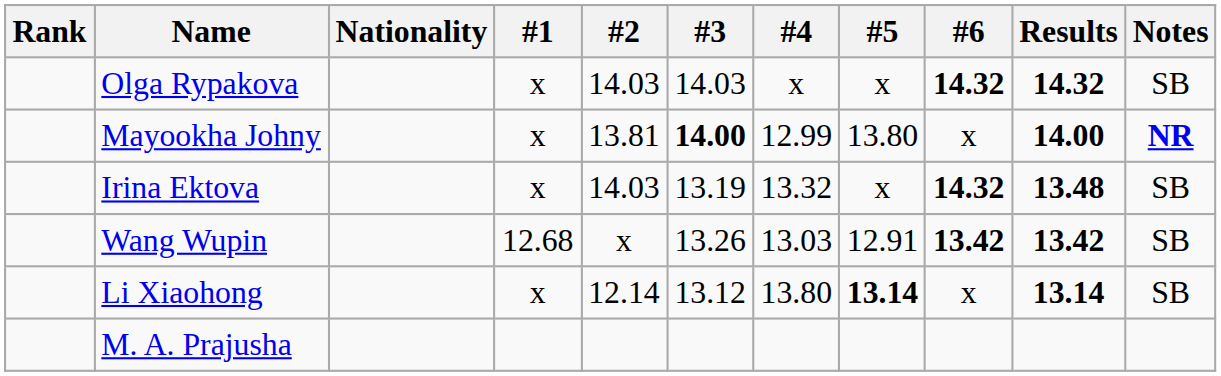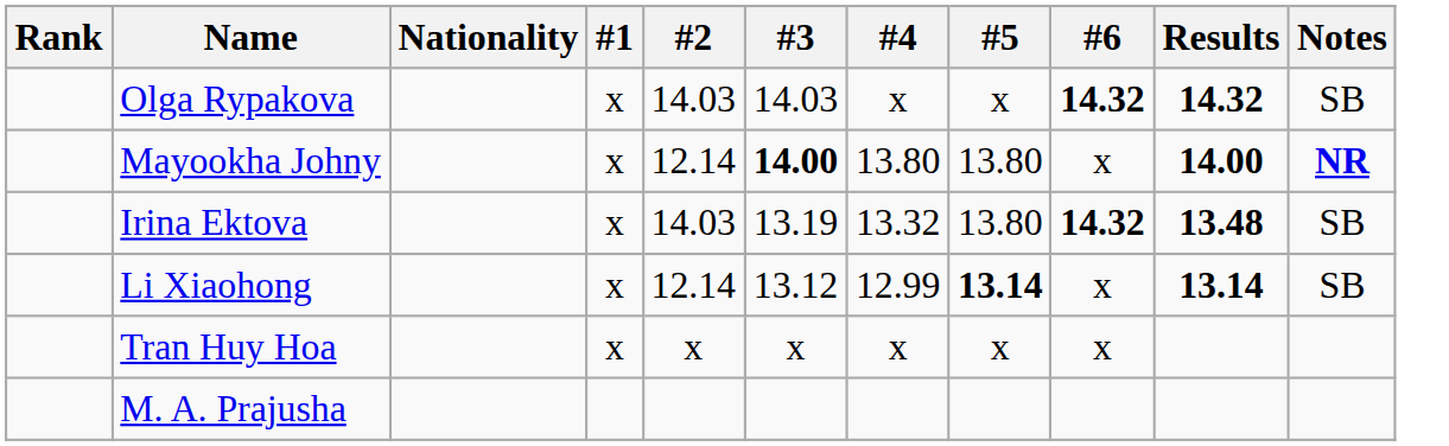 <table class="wikitable sortable" style="text-align:center;font-size:95%">
 <tr>
 <th>Rank</th>
 <th>Name</th>
 <th>Nationality</th>
 <th>#1</th>
 <th>#2</th>
 <th>#3</th>
 <th>#4</th>
 <th>#5</th>
 <th>#6</th>
 <th>Results</th>
 <th>Notes</th>
 </tr>
 <tr>
 <td></td>
 <td align=left><a href='#'>Olga Rypakova</a></td>
 <td align=left></td>
 <td>x</td>
 <td>14.03</td>
 <td>14.03</td>
 <td>x</td>
 <td>x</td>
 <td><strong>14.32</strong></td>
 <td><strong>14.32</strong></td>
 <td>SB</td>
 </tr>
 <tr>
 <td></td>
 <td align=left><a href='#'>Mayookha Johny</a></td>
 <td align=left></td>
 <td>x</td>
-<td>13.81</td>
+<td>12.14</td>
 <td><strong>14.00</strong></td>
-<td>12.99</td>
+<td>13.80</td>
 <td>13.80</td>
 <td>x</td>
 <td><strong>14.00</strong></td>
 <td><strong><a href='#'>NR</a></strong></td>
 </tr>
 <tr>
 <td></td>
 <td align=left><a href='#'>Irina Ektova</a></td>
 <td align=left></td>
 <td>x</td>
 <td>14.03</td>
 <td>13.19</td>
 <td>13.32</td>
-<td>x</td>
+<td>13.80</td>
 <td><strong>14.32</strong></td>
 <td><strong>13.48</strong></td>
-<td>SB</td>
-</tr>
-<tr>
-<td></td>
-<td align=left><a href='#'>Wang Wupin</a></td>
-<td align=left></td>
-<td>12.68</td>
-<td>x</td>
-<td>13.26</td>
-<td>13.03</td>
-<td>12.91</td>
-<td><strong>13.42</strong></td>
-<td><strong>13.42</strong></td>
 <td>SB</td>
 </tr>
 <tr>
 <td></td>
 <td align=left><a href='#'>Li Xiaohong</a></td>
 <td align=left></td>
 <td>x</td>
 <td>12.14</td>
 <td>13.12</td>
-<td>13.80</td>
+<td>12.99</td>
 <td><strong>13.14</strong></td>
 <td>x</td>
 <td><strong>13.14</strong></td>
 <td>SB</td>
+</tr>
+<tr>
+<td></td>
+<td align=left><a href='#'>Tran Huy Hoa</a></td>
+<td align=left></td>
+<td>x</td>
+<td>x</td>
+<td>x</td>
+<td>x</td>
+<td>x</td>
+<td>x</td>
+<td><strong></strong></td>
+<td></td>
 </tr>
 <tr>
 <td></td>
 <td align=left><a href='#'>M. A. Prajusha</a></td>
 <td align=left></td>
 <td></td>
 <td></td>
 <td></td>
 <td></td>
 <td></td>
 <td></td>
 <td><strong></strong></td>
 <td></td>
 </tr>
 </table>
